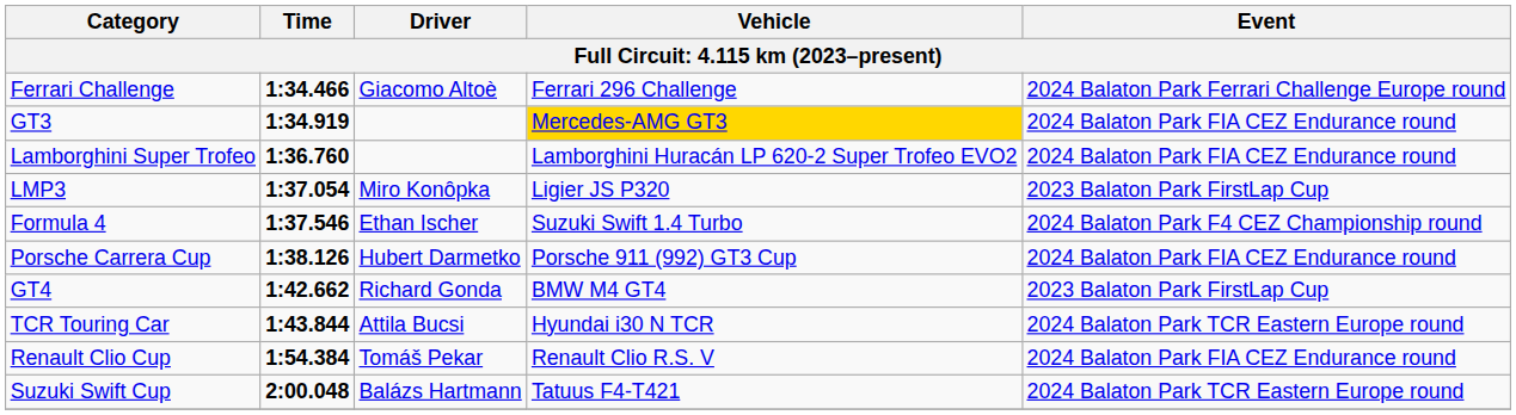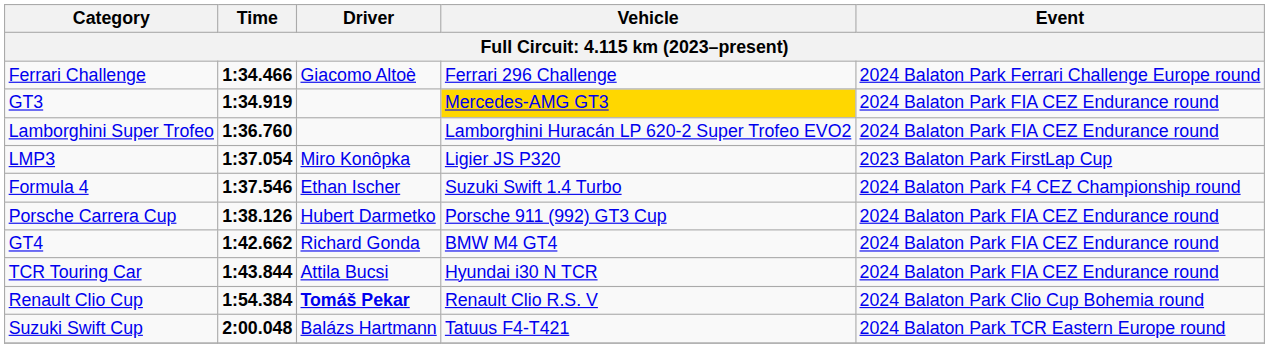 <table class="wikitable">
 <tr>
 <th>Category</th>
 <th>Time</th>
 <th>Driver</th>
 <th>Vehicle</th>
 <th>Event</th>
 </tr>
 <tr>
 <th colspan=5>Full Circuit: 4.115 km (2023–present)</th>
 </tr>
 <tr>
 <td><a href='#'>Ferrari Challenge</a></td>
 <td><strong>1:34.466</strong></td>
 <td><a href='#'>Giacomo Altoè</a></td>
 <td><a href='#'>Ferrari 296 Challenge</a></td>
 <td><a href='#'>2024 Balaton Park Ferrari Challenge Europe round</a></td>
 </tr>
 <tr>
 <td><a href='#'>GT3</a></td>
 <td><strong>1:34.919</strong></td>
 <td></td>
 <td style="background: gold;"><a href='#'>Mercedes-AMG GT3</a></td>
 <td><a href='#'>2024 Balaton Park FIA CEZ Endurance round</a></td>
 </tr>
 <tr>
 <td><a href='#'>Lamborghini Super Trofeo</a></td>
 <td><strong>1:36.760</strong></td>
 <td></td>
 <td><a href='#'>Lamborghini Huracán LP 620-2 Super Trofeo EVO2</a></td>
 <td><a href='#'>2024 Balaton Park FIA CEZ Endurance round</a></td>
 </tr>
 <tr>
 <td><a href='#'>LMP3</a></td>
 <td><strong>1:37.054</strong></td>
 <td><a href='#'>Miro Konôpka</a></td>
 <td><a href='#'>Ligier JS P320</a></td>
 <td><a href='#'>2023 Balaton Park FirstLap Cup</a></td>
 </tr>
 <tr>
 <td><a href='#'>Formula 4</a></td>
 <td><strong>1:37.546</strong></td>
 <td><a href='#'>Ethan Ischer</a></td>
 <td><a href='#'>Suzuki Swift 1.4 Turbo</a></td>
 <td><a href='#'>2024 Balaton Park F4 CEZ Championship round</a></td>
 </tr>
 <tr>
 <td><a href='#'>Porsche Carrera Cup</a></td>
 <td><strong>1:38.126</strong></td>
 <td><a href='#'>Hubert Darmetko</a></td>
 <td><a href='#'>Porsche 911 (992) GT3 Cup</a></td>
 <td><a href='#'>2024 Balaton Park FIA CEZ Endurance round</a></td>
 </tr>
 <tr>
 <td><a href='#'>GT4</a></td>
 <td><strong>1:42.662</strong></td>
 <td><a href='#'>Richard Gonda</a></td>
 <td><a href='#'>BMW M4 GT4</a></td>
-<td><a href='#'>2023 Balaton Park FirstLap Cup</a></td>
+<td><a href='#'>2024 Balaton Park FIA CEZ Endurance round</a></td>
 </tr>
 <tr>
 <td><a href='#'>TCR Touring Car</a></td>
 <td><strong>1:43.844</strong></td>
 <td><a href='#'>Attila Bucsi</a></td>
 <td><a href='#'>Hyundai i30 N TCR</a></td>
-<td><a href='#'>2024 Balaton Park TCR Eastern Europe round</a></td>
+<td><a href='#'>2024 Balaton Park FIA CEZ Endurance round</a></td>
 </tr>
 <tr>
 <td><a href='#'>Renault Clio Cup</a></td>
 <td><strong>1:54.384</strong></td>
-<td><a href='#'>Tomáš Pekar</a></td>
+<td><strong><a href='#'>Tomáš Pekar</a></strong></td>
 <td><a href='#'>Renault Clio R.S. V</a></td>
-<td><a href='#'>2024 Balaton Park FIA CEZ Endurance round</a></td>
+<td><a href='#'>2024 Balaton Park Clio Cup Bohemia round</a></td>
 </tr>
 <tr>
 <td><a href='#'>Suzuki Swift Cup</a></td>
 <td><strong>2:00.048</strong></td>
 <td><a href='#'>Balázs Hartmann</a></td>
 <td><a href='#'>Tatuus F4-T421</a></td>
 <td><a href='#'>2024 Balaton Park TCR Eastern Europe round</a></td>
 </tr>
 <tr>
 </tr>
 </table>
